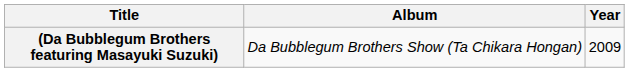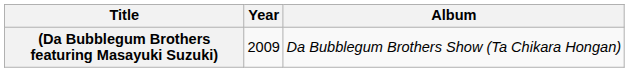 <table class="wikitable plainrowheaders" style="text-align:center;">
 <tr>
 <th scope="col" style="width:16em;">Title</th>
+<th scope="col">Year</th>
 <th scope="col">Album</th>
-<th scope="col">Year</th>
 </tr>
 <tr>
 <th scope="row"> <span>(Da Bubblegum Brothers featuring Masayuki Suzuki)</span></th>
+<td>2009</td>
 <td><em>Da Bubblegum Brothers Show (Ta Chikara Hongan)</em></td>
-<td>2009</td>
 </tr>
 </table>
